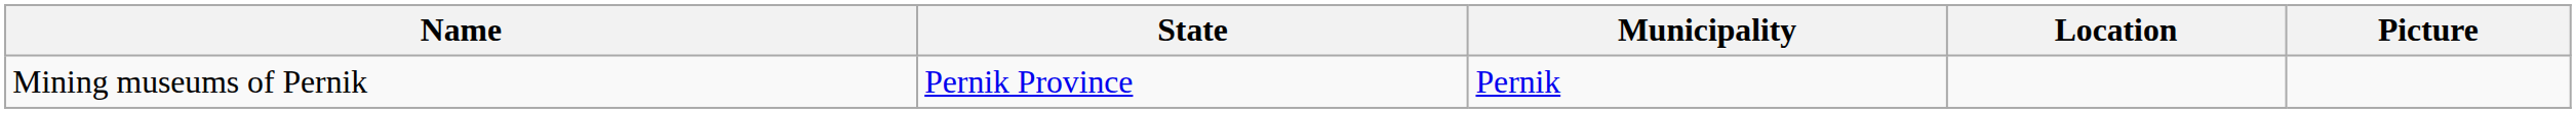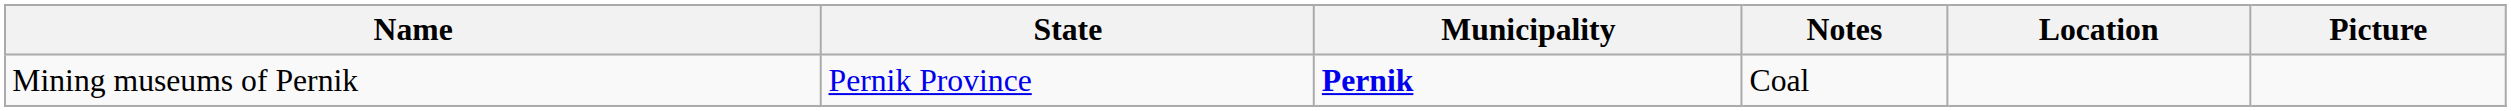 <table class="wikitable sortable" style="width:100%">
 <tr>
 <th>Name</th>
 <th>State</th>
 <th>Municipality</th>
+<th class="unsortable">Notes</th>
 <th class="unsortable">Location</th>
 <th class="unsortable">Picture</th>
 </tr>
 <tr>
 <td>Mining museums of Pernik</td>
 <td><a href='#'>Pernik Province</a></td>
-<td><a href='#'>Pernik</a></td>
+<td><strong><a href='#'>Pernik</a></strong></td>
+<td>Coal</td>
 <td></td>
 <td></td>
 </tr>
 </table>
